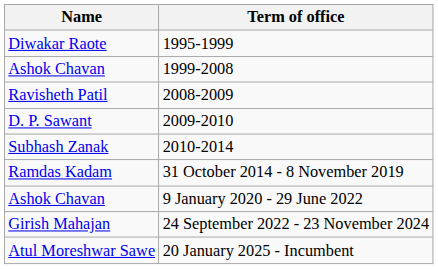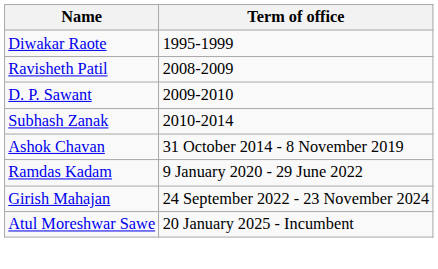 <table class="wikitable">
 <tr>
 <th>Name</th>
 <th>Term of office</th>
 </tr>
 <tr>
 <td><a href='#'>Diwakar Raote</a></td>
 <td>1995-1999</td>
-</tr>
-<tr>
-<td><a href='#'>Ashok Chavan</a></td>
-<td>1999-2008</td>
 </tr>
 <tr>
 <td><a href='#'>Ravisheth Patil</a></td>
 <td>2008-2009</td>
 </tr>
 <tr>
 <td><a href='#'>D. P. Sawant</a></td>
 <td>2009-2010</td>
 </tr>
 <tr>
 <td><a href='#'>Subhash Zanak</a></td>
 <td>2010-2014</td>
 </tr>
 <tr>
-<td><a href='#'>Ramdas Kadam</a></td>
+<td><a href='#'>Ashok Chavan</a></td>
 <td>31 October 2014 - 8 November 2019</td>
 </tr>
 <tr>
-<td><a href='#'>Ashok Chavan</a></td>
+<td><a href='#'>Ramdas Kadam</a></td>
 <td>9 January 2020 - 29 June 2022</td>
 </tr>
 <tr>
 <td><a href='#'>Girish Mahajan</a></td>
 <td>24 September 2022 - 23 November 2024</td>
 </tr>
 <tr>
 <td><a href='#'>Atul Moreshwar Sawe</a></td>
 <td>20 January 2025 - Incumbent</td>
 </tr>
 </table>
